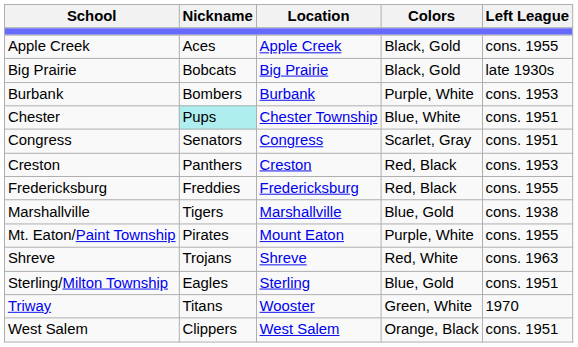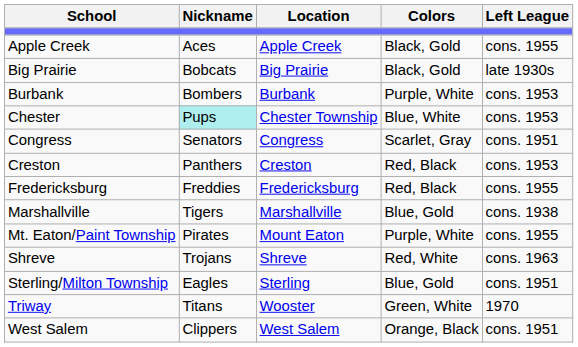 <table class="wikitable sortable">
 <tr>
 <th>School</th>
 <th>Nickname</th>
 <th>Location</th>
 <th>Colors</th>
 <th>Left League</th>
 </tr>
 <tr>
 <th colspan="7" style="background:#676AFE;"></th>
 </tr>
 <tr>
 <td>Apple Creek</td>
 <td>Aces</td>
 <td><a href='#'>Apple Creek</a></td>
 <td>Black, Gold<br> </td>
 <td>cons. 1955</td>
 </tr>
 <tr>
 <td>Big Prairie</td>
 <td>Bobcats</td>
 <td><a href='#'>Big Prairie</a></td>
 <td>Black, Gold<br> </td>
 <td>late 1930s</td>
 </tr>
 <tr>
 <td>Burbank</td>
 <td>Bombers</td>
 <td><a href='#'>Burbank</a></td>
 <td>Purple, White<br> </td>
 <td>cons. 1953</td>
 </tr>
 <tr>
 <td>Chester</td>
 <td style="background: paleturquoise;">Pups</td>
 <td><a href='#'>Chester Township</a></td>
 <td>Blue, White<br> </td>
-<td>cons. 1951</td>
+<td>cons. 1953</td>
 </tr>
 <tr>
 <td>Congress</td>
 <td>Senators</td>
 <td><a href='#'>Congress</a></td>
 <td>Scarlet, Gray<br> </td>
 <td>cons. 1951</td>
 </tr>
 <tr>
 <td>Creston</td>
 <td>Panthers</td>
 <td><a href='#'>Creston</a></td>
 <td>Red, Black<br> </td>
 <td>cons. 1953</td>
 </tr>
 <tr>
 <td>Fredericksburg</td>
 <td>Freddies</td>
 <td><a href='#'>Fredericksburg</a></td>
 <td>Red, Black<br> </td>
 <td>cons. 1955</td>
 </tr>
 <tr>
 <td>Marshallville</td>
 <td>Tigers</td>
 <td><a href='#'>Marshallville</a></td>
 <td>Blue, Gold<br> </td>
 <td>cons. 1938</td>
 </tr>
 <tr>
 <td>Mt. Eaton/<a href='#'>Paint Township</a></td>
 <td>Pirates</td>
 <td><a href='#'>Mount Eaton</a></td>
 <td>Purple, White<br> </td>
 <td>cons. 1955</td>
 </tr>
 <tr>
 <td>Shreve</td>
 <td>Trojans</td>
 <td><a href='#'>Shreve</a></td>
 <td>Red, White<br> </td>
 <td>cons. 1963</td>
 </tr>
 <tr>
 <td>Sterling/<a href='#'>Milton Township</a></td>
 <td>Eagles</td>
 <td><a href='#'>Sterling</a></td>
 <td>Blue, Gold<br> </td>
 <td>cons. 1951</td>
 </tr>
 <tr>
 <td><a href='#'>Triway</a></td>
 <td>Titans</td>
 <td><a href='#'>Wooster</a></td>
 <td>Green, White<br> </td>
 <td>1970</td>
 </tr>
 <tr>
 <td>West Salem</td>
 <td>Clippers</td>
 <td><a href='#'>West Salem</a></td>
 <td>Orange, Black<br> </td>
 <td>cons. 1951</td>
 </tr>
 </table>
